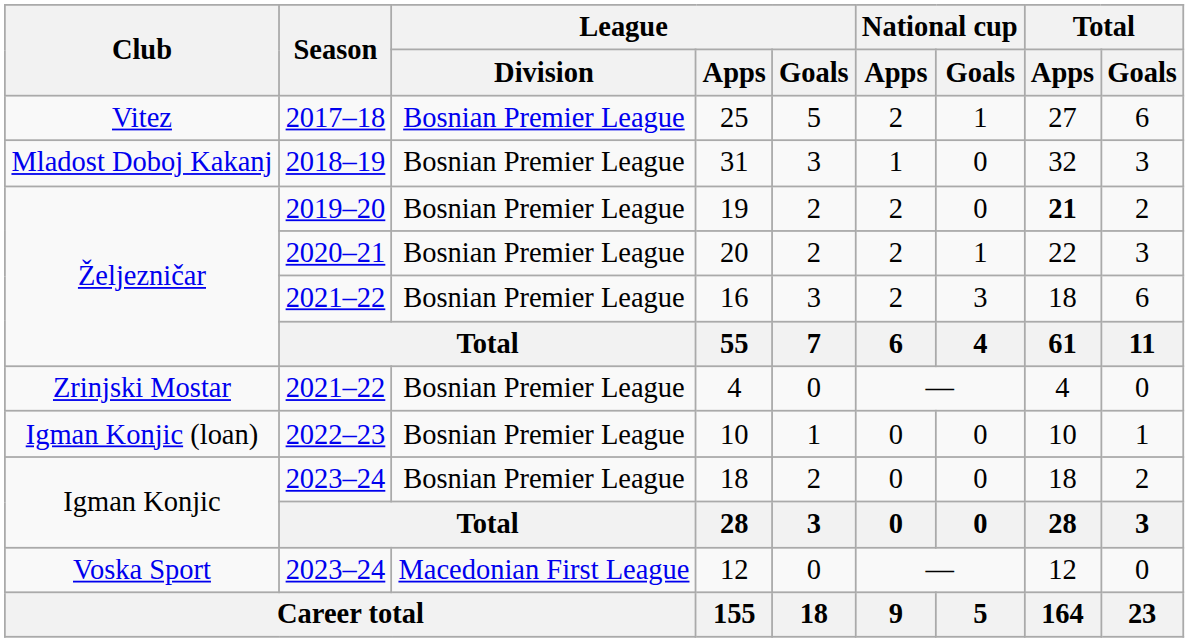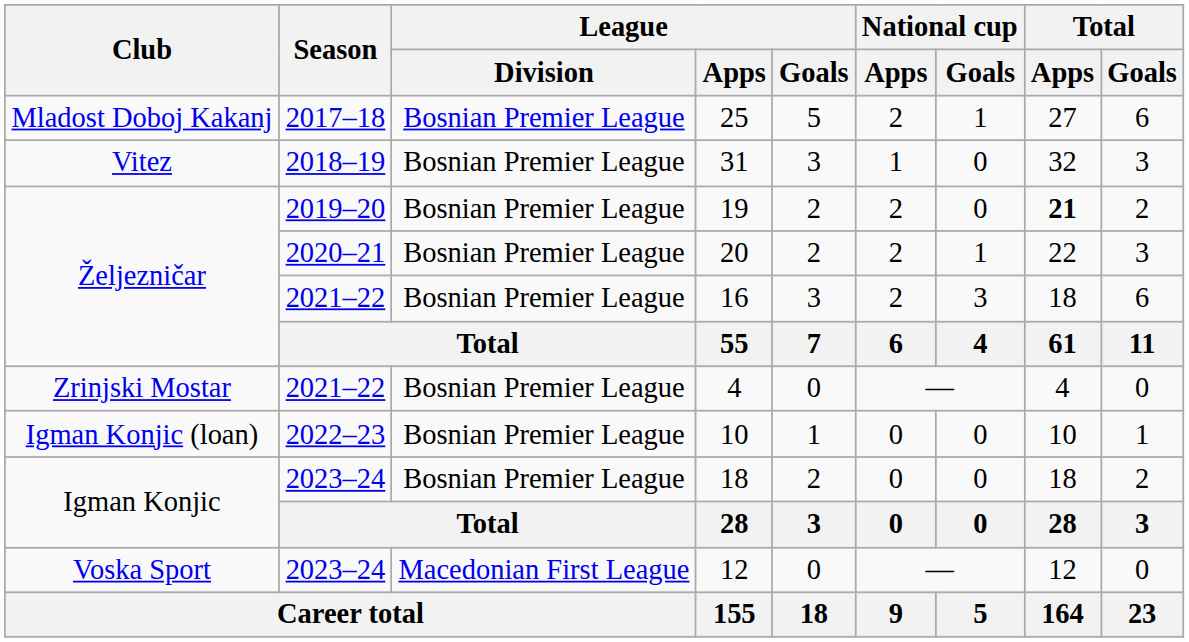 <table class=wikitable style="text-align:center">
 <tr>
 <th rowspan=2>Club</th>
 <th rowspan=2>Season</th>
 <th colspan=3>League</th>
 <th colspan=2>National cup</th>
 <th colspan=2>Total</th>
 </tr>
 <tr>
 <th>Division</th>
 <th>Apps</th>
 <th>Goals</th>
 <th>Apps</th>
 <th>Goals</th>
 <th>Apps</th>
 <th>Goals</th>
 </tr>
 <tr>
-<td><a href='#'>Vitez</a></td>
+<td><a href='#'>Mladost Doboj Kakanj</a></td>
 <td><a href='#'>2017–18</a></td>
 <td><a href='#'>Bosnian Premier League</a></td>
 <td>25</td>
 <td>5</td>
 <td>2</td>
 <td>1</td>
 <td>27</td>
 <td>6</td>
 </tr>
 <tr>
-<td><a href='#'>Mladost Doboj Kakanj</a></td>
+<td><a href='#'>Vitez</a></td>
 <td><a href='#'>2018–19</a></td>
 <td>Bosnian Premier League</td>
 <td>31</td>
 <td>3</td>
 <td>1</td>
 <td>0</td>
 <td>32</td>
 <td>3</td>
 </tr>
 <tr>
 <td rowspan=4><a href='#'>Željezničar</a></td>
 <td><a href='#'>2019–20</a></td>
 <td>Bosnian Premier League</td>
 <td>19</td>
 <td>2</td>
 <td>2</td>
 <td>0</td>
 <td><strong>21</strong></td>
 <td>2</td>
 </tr>
 <tr>
 <td><a href='#'>2020–21</a></td>
 <td>Bosnian Premier League</td>
 <td>20</td>
 <td>2</td>
 <td>2</td>
 <td>1</td>
 <td>22</td>
 <td>3</td>
 </tr>
 <tr>
 <td><a href='#'>2021–22</a></td>
 <td>Bosnian Premier League</td>
 <td>16</td>
 <td>3</td>
 <td>2</td>
 <td>3</td>
 <td>18</td>
 <td>6</td>
 </tr>
 <tr>
 <th colspan=2>Total</th>
 <th>55</th>
 <th>7</th>
 <th>6</th>
 <th>4</th>
 <th>61</th>
 <th>11</th>
 </tr>
 <tr>
 <td><a href='#'>Zrinjski Mostar</a></td>
 <td><a href='#'>2021–22</a></td>
 <td>Bosnian Premier League</td>
 <td>4</td>
 <td>0</td>
 <td colspan=2>—</td>
 <td>4</td>
 <td>0</td>
 </tr>
 <tr>
 <td><a href='#'>Igman Konjic</a> (loan)</td>
 <td><a href='#'>2022–23</a></td>
 <td>Bosnian Premier League</td>
 <td>10</td>
 <td>1</td>
 <td>0</td>
 <td>0</td>
 <td>10</td>
 <td>1</td>
 </tr>
 <tr>
 <td rowspan=2>Igman Konjic</td>
 <td><a href='#'>2023–24</a></td>
 <td>Bosnian Premier League</td>
 <td>18</td>
 <td>2</td>
 <td>0</td>
 <td>0</td>
 <td>18</td>
 <td>2</td>
 </tr>
 <tr>
 <th colspan=2>Total</th>
 <th>28</th>
 <th>3</th>
 <th>0</th>
 <th>0</th>
 <th>28</th>
 <th>3</th>
 </tr>
 <tr>
 <td><a href='#'>Voska Sport</a></td>
 <td><a href='#'>2023–24</a></td>
 <td><a href='#'>Macedonian First League</a></td>
 <td>12</td>
 <td>0</td>
 <td colspan=2>—</td>
 <td>12</td>
 <td>0</td>
 </tr>
 <tr>
 <th colspan=3>Career total</th>
 <th>155</th>
 <th>18</th>
 <th>9</th>
 <th>5</th>
 <th>164</th>
 <th>23</th>
 </tr>
 </table>
